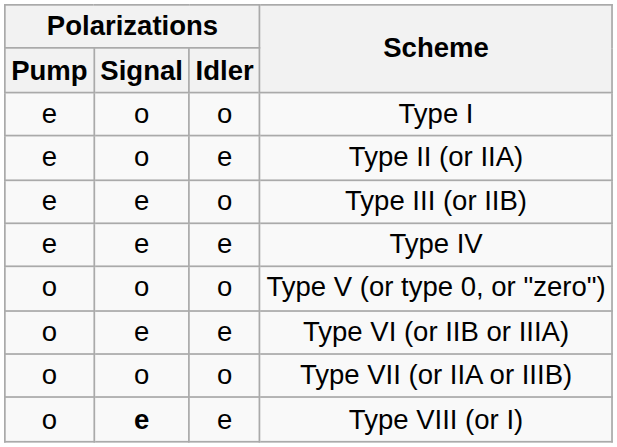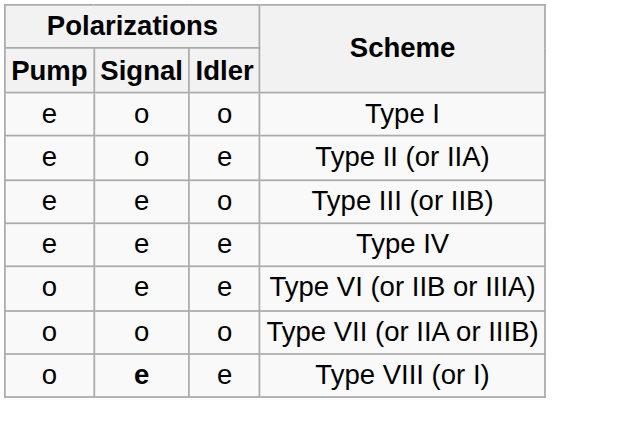 <table class="wikitable" style="text-align:center">
 <tr>
 <th colspan="3">Polarizations</th>
 <th rowspan="2">Scheme</th>
 </tr>
 <tr>
 <th>Pump</th>
 <th>Signal</th>
 <th>Idler</th>
 </tr>
 <tr>
 <td>e</td>
 <td>o</td>
 <td>o</td>
 <td>Type I</td>
 </tr>
 <tr>
 <td>e</td>
 <td>o</td>
 <td>e</td>
 <td>Type II (or IIA)</td>
 </tr>
 <tr>
 <td>e</td>
 <td>e</td>
 <td>o</td>
 <td>Type III (or IIB)</td>
 </tr>
 <tr>
 <td>e</td>
 <td>e</td>
 <td>e</td>
 <td>Type IV</td>
 </tr>
 <tr>
 <td>o</td>
-<td>o</td>
-<td>o</td>
-<td>Type V (or type 0, or "zero")</td>
-</tr>
-<tr>
-<td>o</td>
 <td>e</td>
 <td>e</td>
 <td>Type VI (or IIB or IIIA)</td>
 </tr>
 <tr>
 <td>o</td>
 <td>o</td>
 <td>o</td>
 <td>Type VII (or IIA or IIIB)</td>
 </tr>
 <tr>
 <td>o</td>
 <td><strong>e</strong></td>
 <td>e</td>
 <td>Type VIII (or I)</td>
 </tr>
 </table>
